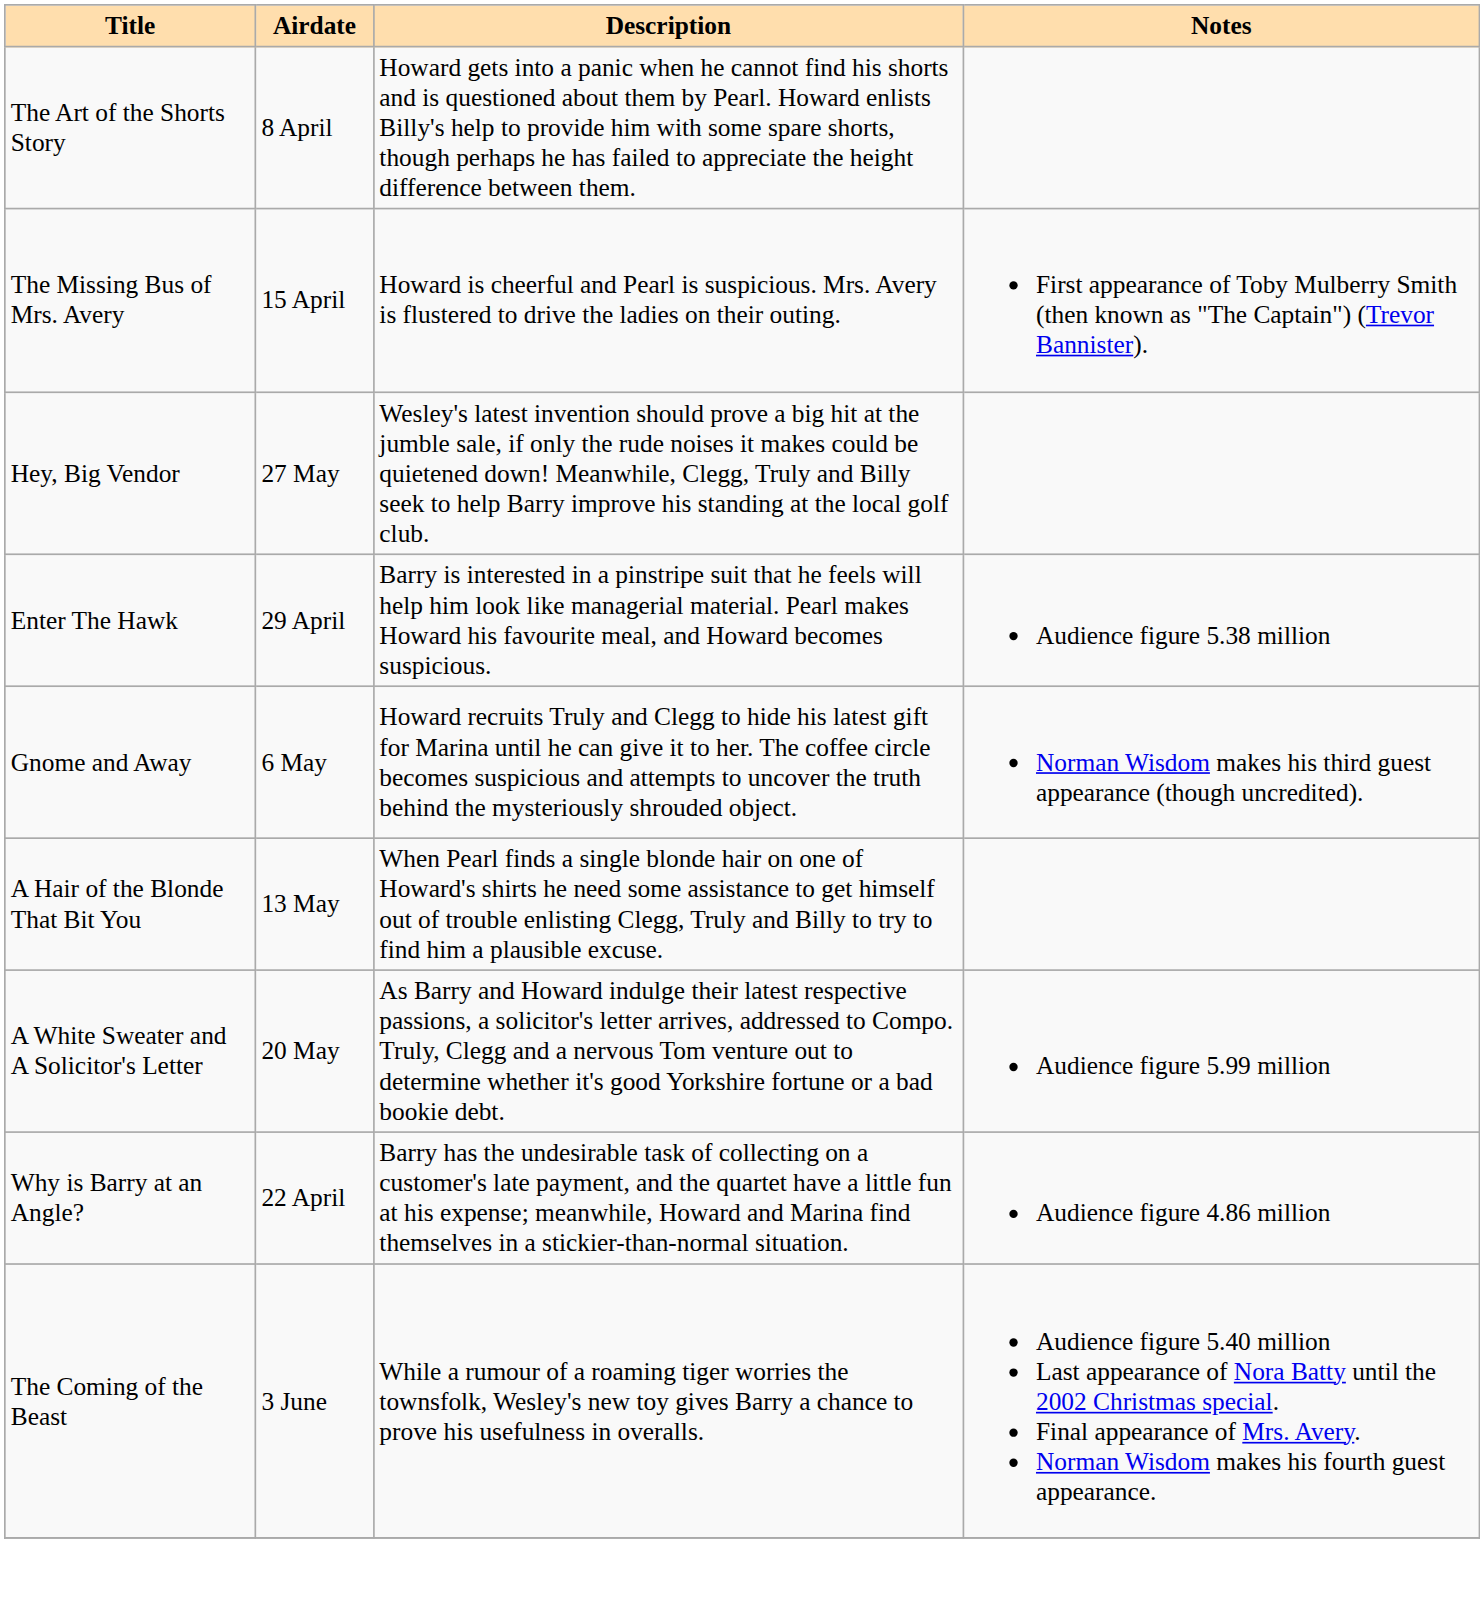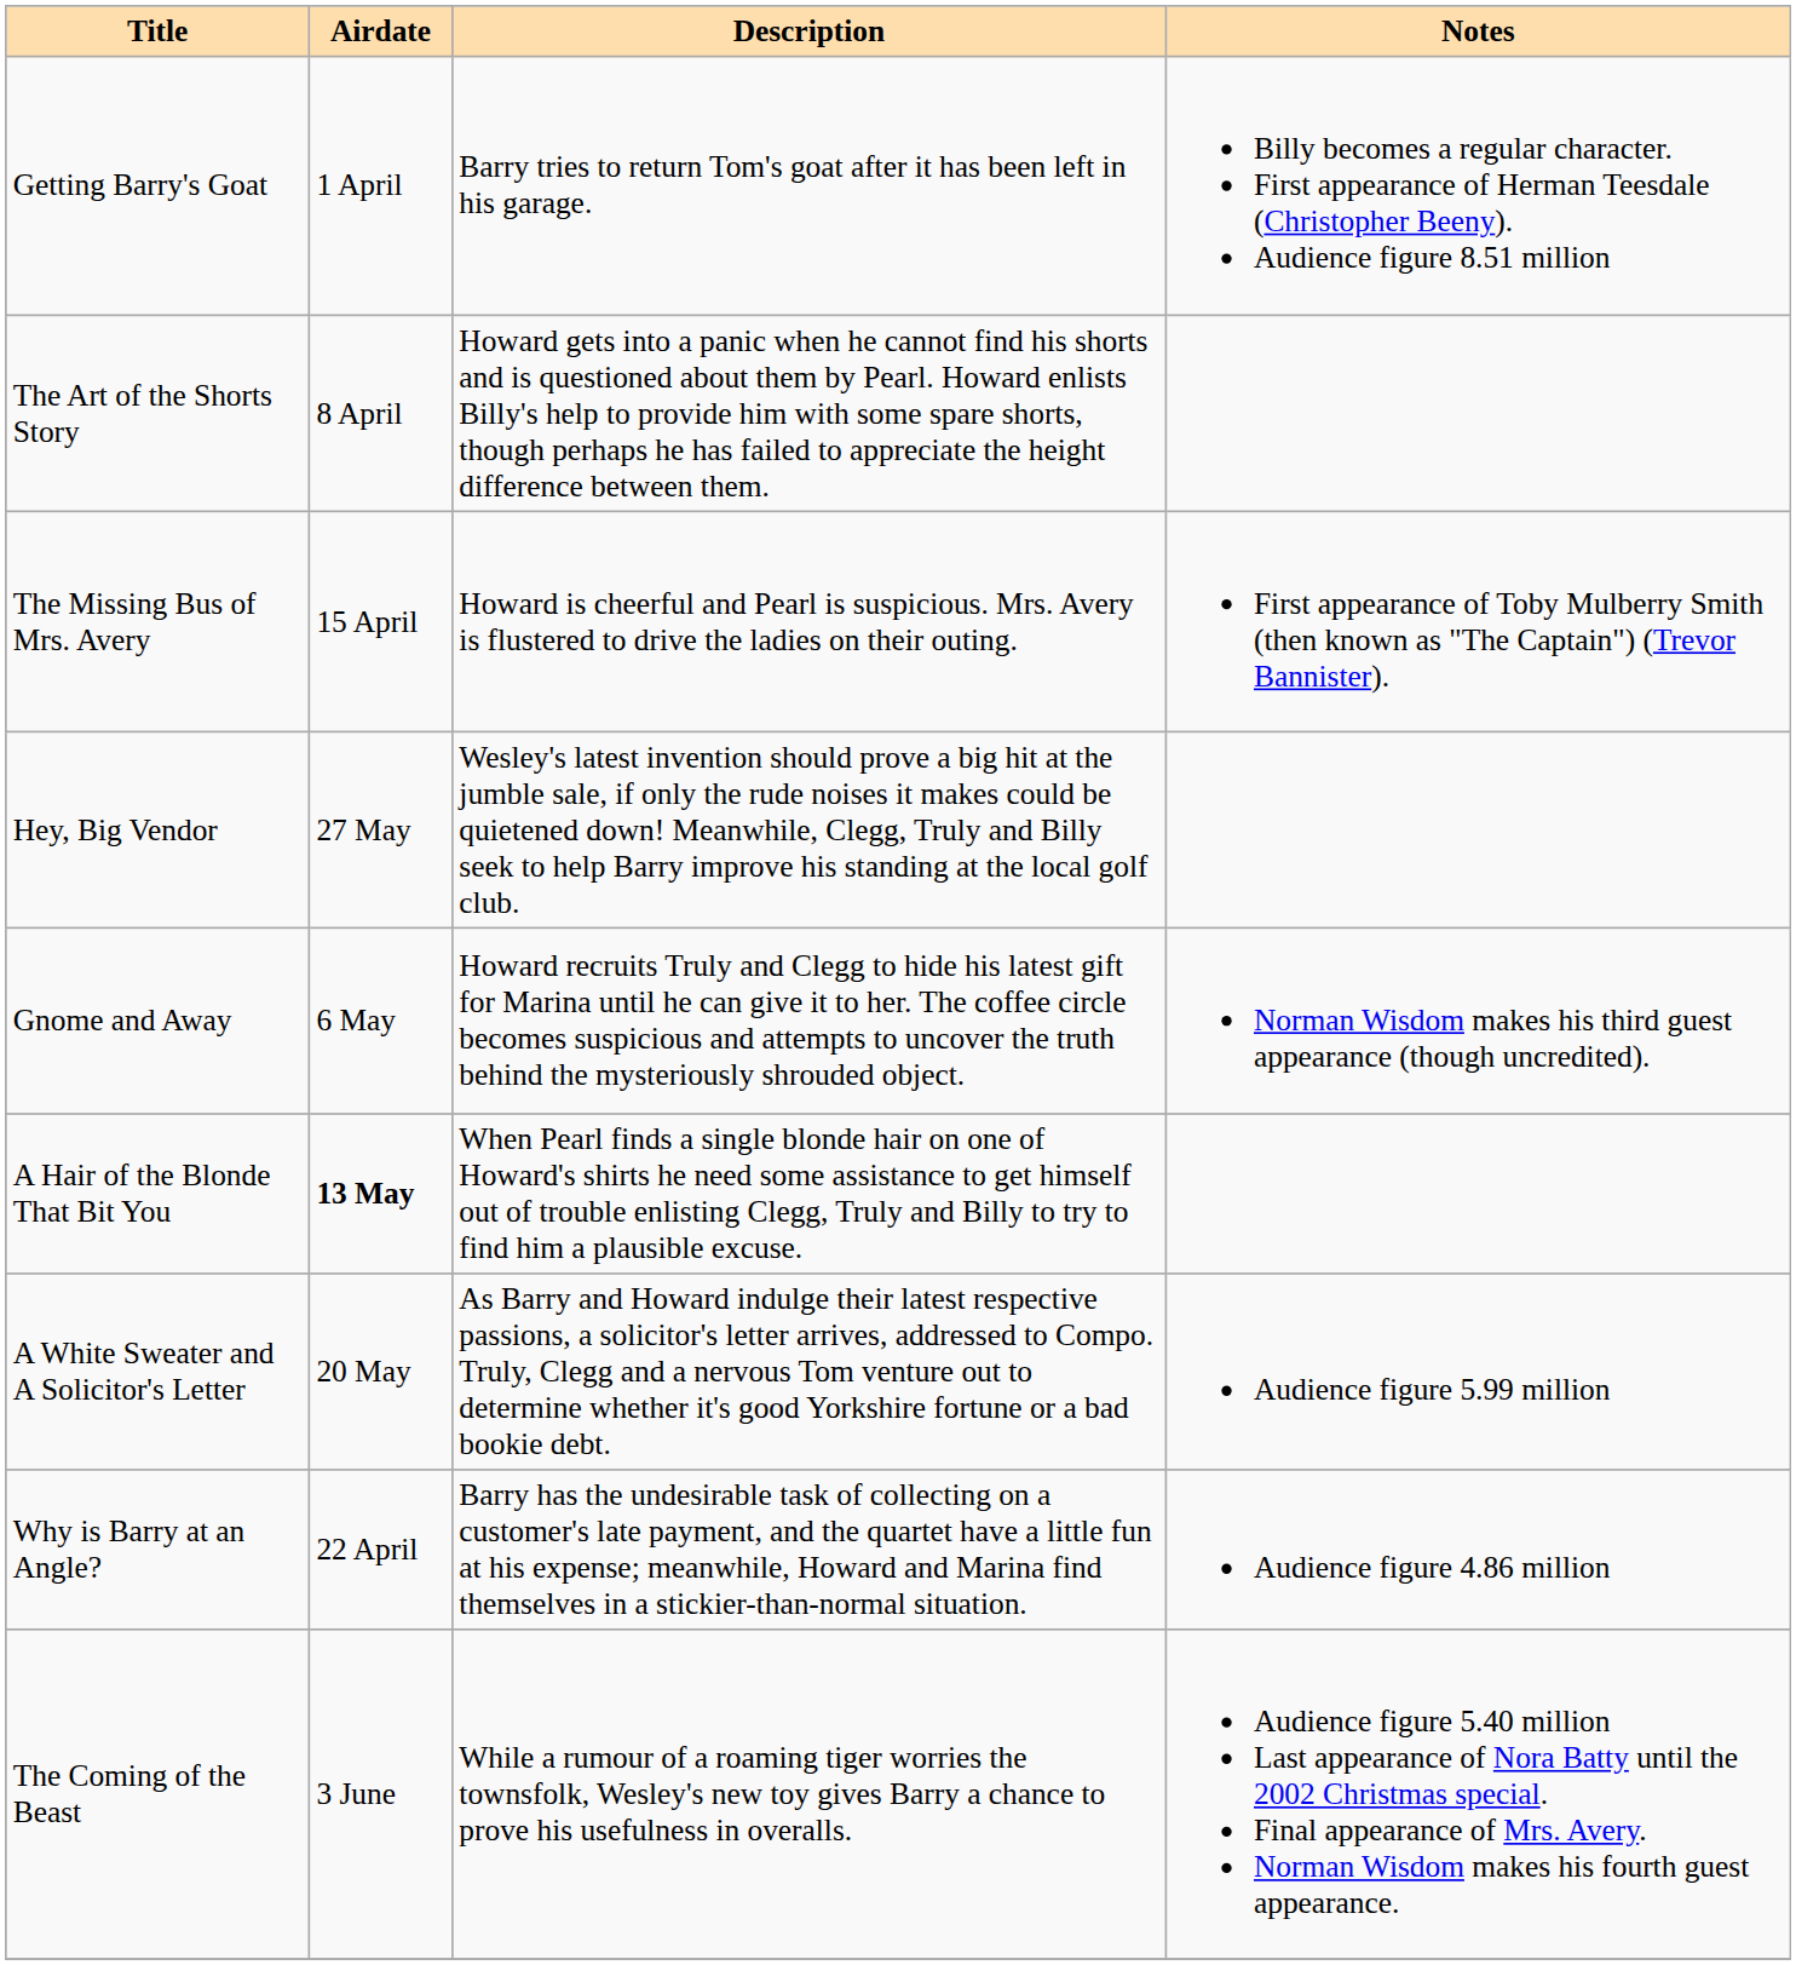 <table class="wikitable" width=100% border=1 style="font-size: 95%">
 <tr>
 <th style="background:#ffdead" width=17%>Title</th>
 <th style="background:#ffdead" width=8%>Airdate</th>
 <th style="background:#ffdead" width=40%>Description</th>
 <th style="background:#ffdead" width=35%>Notes</th>
+</tr>
+<tr>
+<td>Getting Barry's Goat</td>
+<td>1 April</td>
+<td>Barry tries to return Tom's goat after it has been left in his garage.</td>
+<td><br><ul><li>Billy becomes a regular character.</li><li>First appearance of Herman Teesdale (<a href='#'>Christopher Beeny</a>).</li><li>Audience figure 8.51 million</li></ul></td>
 </tr>
 <tr>
 <td>The Art of the Shorts Story</td>
 <td>8 April</td>
 <td>Howard gets into a panic when he cannot find his shorts and is questioned about them by Pearl. Howard enlists Billy's help to provide him with some spare shorts, though perhaps he has failed to appreciate the height difference between them.</td>
 <td></td>
 </tr>
 <tr>
 <td>The Missing Bus of Mrs. Avery</td>
 <td>15 April</td>
 <td>Howard is cheerful and Pearl is suspicious. Mrs. Avery is flustered to drive the ladies on their outing.</td>
 <td><br><ul><li>First appearance of Toby Mulberry Smith (then known as "The Captain") (<a href='#'>Trevor Bannister</a>).</li></ul></td>
 </tr>
 <tr>
 <td>Hey, Big Vendor</td>
 <td>27 May</td>
 <td>Wesley's latest invention should prove a big hit at the jumble sale, if only the rude noises it makes could be quietened down!  Meanwhile, Clegg, Truly and Billy seek to help Barry improve his standing at the local golf club.</td>
 <td></td>
 </tr>
 <tr>
-<td>Enter The Hawk</td>
-<td>29 April</td>
-<td>Barry is interested in a pinstripe suit that he feels will help him look like managerial material. Pearl makes Howard his favourite meal, and Howard becomes suspicious.</td>
-<td><br><ul><li>Audience figure 5.38 million</li></ul></td>
-</tr>
-<tr>
 <td>Gnome and Away</td>
 <td>6 May</td>
 <td>Howard recruits Truly and Clegg to hide his latest gift for Marina until he can give it to her. The coffee circle becomes suspicious and attempts to uncover the truth behind the mysteriously shrouded object.</td>
 <td><br><ul><li><a href='#'>Norman Wisdom</a> makes his third guest appearance (though uncredited).</li></ul></td>
 </tr>
 <tr>
 <td>A Hair of the Blonde That Bit You</td>
-<td>13 May</td>
+<td><strong>13 May</strong></td>
 <td>When Pearl finds a single blonde hair on one of Howard's shirts he need some assistance to get himself out of trouble enlisting Clegg, Truly and Billy to try to find him a plausible excuse.</td>
 <td></td>
 </tr>
 <tr>
 <td>A White Sweater and A Solicitor's Letter</td>
 <td>20 May</td>
 <td>As Barry and Howard indulge their latest respective passions, a solicitor's letter arrives, addressed to Compo. Truly, Clegg and a nervous Tom venture out to determine whether it's good Yorkshire fortune or a bad bookie debt.</td>
 <td><br><ul><li>Audience figure 5.99 million</li></ul></td>
 </tr>
 <tr>
 <td>Why is Barry at an Angle?</td>
 <td>22 April</td>
 <td>Barry has the undesirable task of collecting on a customer's late payment, and the quartet have a little fun at his expense; meanwhile, Howard and Marina find themselves in a stickier-than-normal situation.</td>
 <td><br><ul><li>Audience figure 4.86 million</li></ul></td>
 </tr>
 <tr>
 <td>The Coming of the Beast</td>
 <td>3 June</td>
 <td>While a rumour of a roaming tiger worries the townsfolk, Wesley's new toy gives Barry a chance to prove his usefulness in overalls.</td>
 <td><br><ul><li>Audience figure 5.40 million</li><li>Last appearance of <a href='#'>Nora Batty</a> until the <a href='#'>2002 Christmas special</a>.</li><li>Final appearance of <a href='#'>Mrs. Avery</a>.</li><li><a href='#'>Norman Wisdom</a> makes his fourth guest appearance.</li></ul></td>
 </tr>
 <tr>
 </tr>
 </table>
